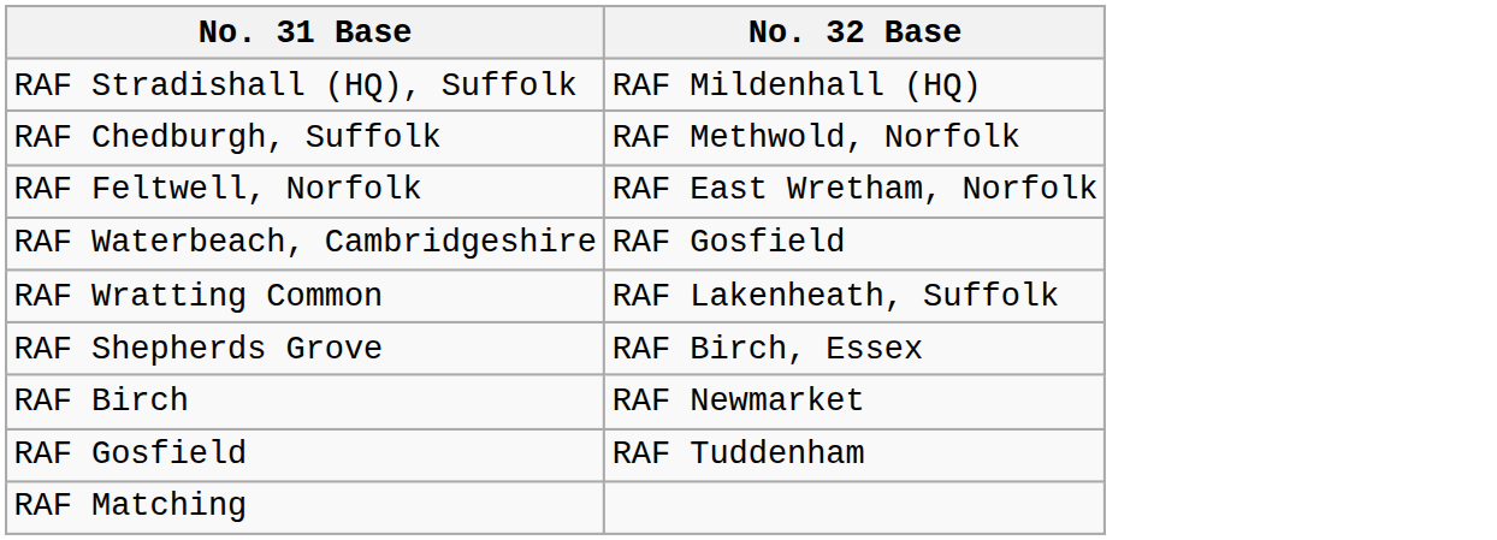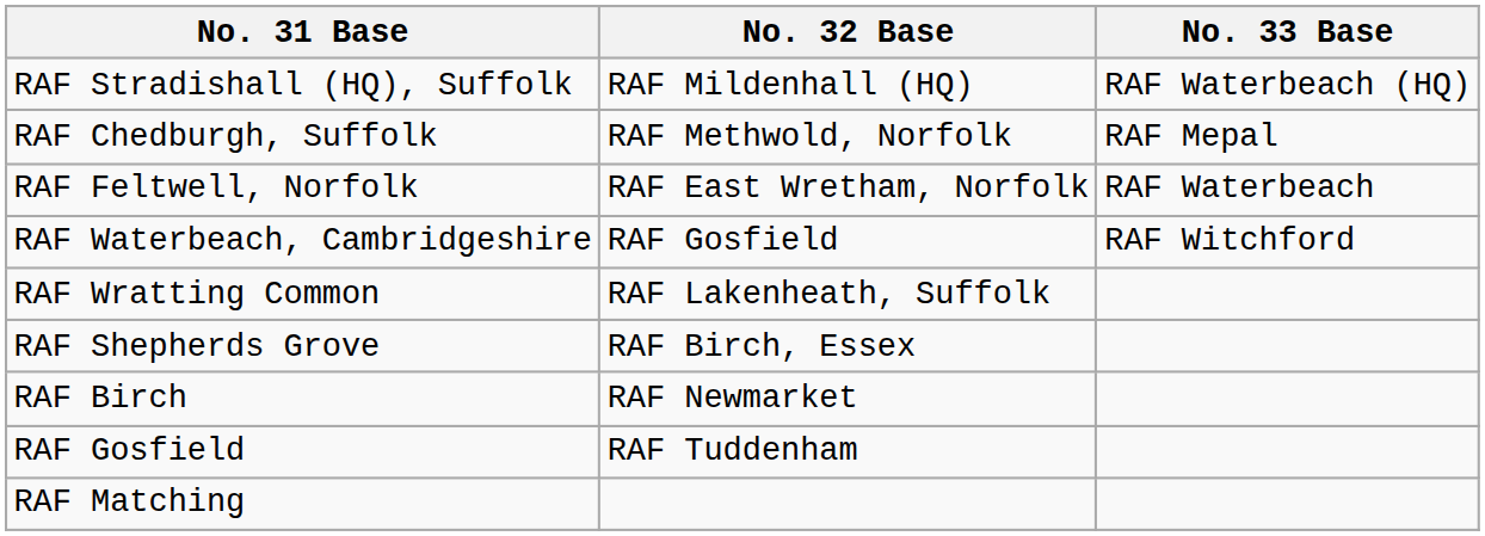 <table class="wikitable">
 <tr>
 <th>No. 31 Base</th>
 <th>No. 32 Base</th>
+<th>No. 33 Base</th>
 </tr>
 <tr>
 <td>RAF Stradishall (HQ), Suffolk</td>
 <td>RAF Mildenhall (HQ)</td>
+<td>RAF Waterbeach (HQ)</td>
 </tr>
 <tr>
 <td>RAF Chedburgh, Suffolk</td>
 <td>RAF Methwold, Norfolk</td>
+<td>RAF Mepal</td>
 </tr>
 <tr>
 <td>RAF Feltwell, Norfolk</td>
 <td>RAF East Wretham, Norfolk</td>
+<td>RAF Waterbeach</td>
 </tr>
 <tr>
 <td>RAF Waterbeach, Cambridgeshire</td>
 <td>RAF Gosfield</td>
+<td>RAF Witchford</td>
 </tr>
 <tr>
 <td>RAF Wratting Common</td>
 <td>RAF Lakenheath, Suffolk</td>
+<td></td>
 </tr>
 <tr>
 <td>RAF Shepherds Grove</td>
 <td>RAF Birch, Essex</td>
+<td></td>
 </tr>
 <tr>
 <td>RAF Birch</td>
 <td>RAF Newmarket</td>
+<td></td>
 </tr>
 <tr>
 <td>RAF Gosfield</td>
 <td>RAF Tuddenham</td>
+<td></td>
 </tr>
 <tr>
 <td>RAF Matching</td>
 <td></td>
+<td></td>
 </tr>
 </table>
